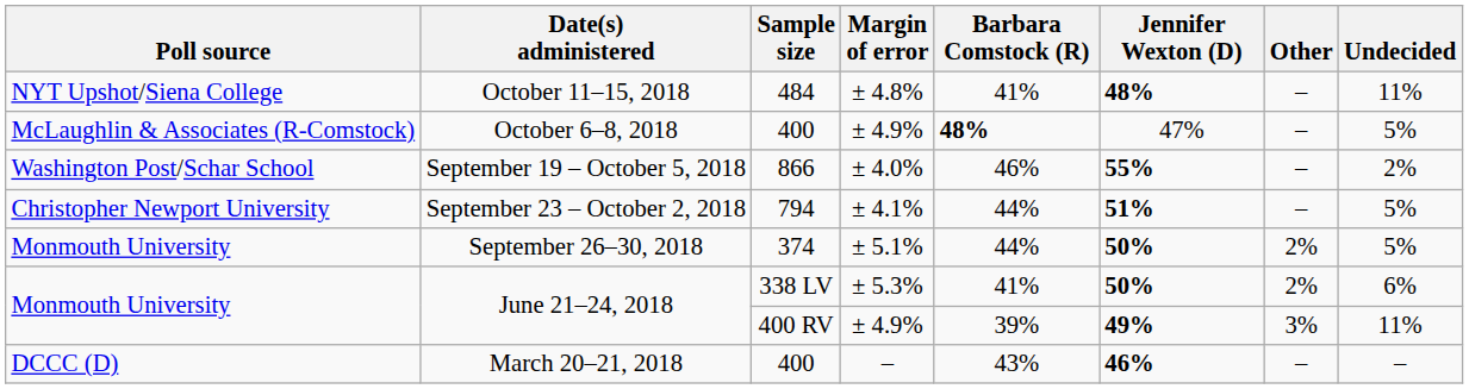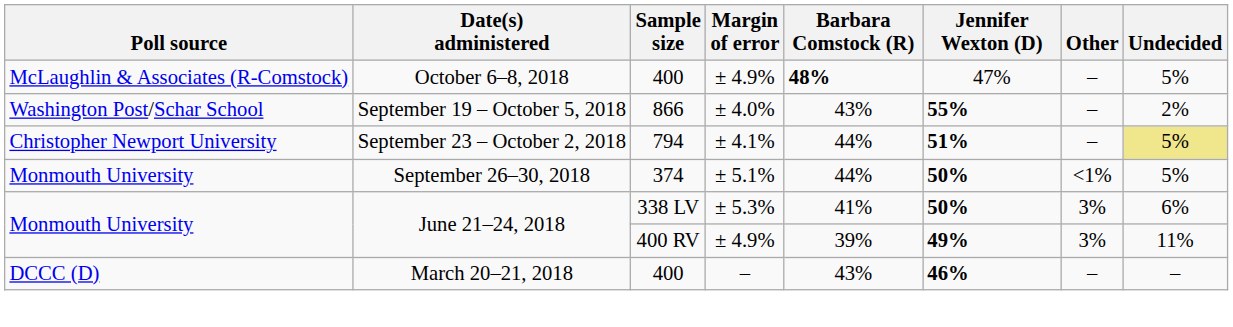 <table class="wikitable">
 <tr valign= bottom>
 <th>Poll source</th>
 <th>Date(s)<br>administered</th>
 <th>Sample<br>size</th>
 <th>Margin<br>of error</th>
 <th style="width:100px;">Barbara<br>Comstock (R)</th>
 <th style="width:100px;">Jennifer<br>Wexton (D)</th>
 <th>Other</th>
 <th>Undecided</th>
-</tr>
-<tr>
-<td><a href='#'>NYT Upshot</a>/<a href='#'>Siena College</a></td>
-<td align=center>October 11–15, 2018</td>
-<td align=center>484</td>
-<td align=center>± 4.8%</td>
-<td align=center>41%</td>
-<td><strong>48%</strong></td>
-<td align=center>–</td>
-<td align=center>11%</td>
 </tr>
 <tr>
 <td><a href='#'>McLaughlin & Associates (R-Comstock)</a></td>
 <td align=center>October 6–8, 2018</td>
 <td align=center>400</td>
 <td align=center>± 4.9%</td>
 <td><strong>48%</strong></td>
 <td align=center>47%</td>
 <td align=center>–</td>
 <td align=center>5%</td>
 </tr>
 <tr>
 <td><a href='#'>Washington Post</a>/<a href='#'>Schar School</a></td>
 <td align=center>September 19 – October 5, 2018</td>
 <td align=center>866</td>
 <td align=center>± 4.0%</td>
-<td align=center>46%</td>
+<td align=center>43%</td>
 <td><strong>55%</strong></td>
 <td align=center>–</td>
 <td align=center>2%</td>
 </tr>
 <tr>
 <td><a href='#'>Christopher Newport University</a></td>
 <td align=center>September 23 – October 2, 2018</td>
 <td align=center>794</td>
 <td align=center>± 4.1%</td>
 <td align=center>44%</td>
 <td><strong>51%</strong></td>
 <td align=center>–</td>
-<td align=center>5%</td>
+<td align=center style="background: khaki;">5%</td>
 </tr>
 <tr>
 <td><a href='#'>Monmouth University</a></td>
 <td align=center>September 26–30, 2018</td>
 <td align=center>374</td>
 <td align=center>± 5.1%</td>
 <td align=center>44%</td>
 <td><strong>50%</strong></td>
-<td align="center">2%</td>
+<td align=center><1%</td>
 <td align=center>5%</td>
 </tr>
 <tr>
 <td rowspan="2"><a href='#'>Monmouth University</a></td>
 <td rowspan="2" align="center">June 21–24, 2018</td>
 <td align="center">338 LV</td>
 <td align="center">± 5.3%</td>
 <td align="center">41%</td>
 <td><strong>50%</strong></td>
-<td align="center">2%</td>
+<td align="center">3%</td>
 <td align="center">6%</td>
 </tr>
 <tr>
 <td align="center">400 RV</td>
 <td align="center">± 4.9%</td>
 <td align="center">39%</td>
 <td><strong>49%</strong></td>
 <td align="center">3%</td>
 <td align="center">11%</td>
 </tr>
 <tr>
 <td><a href='#'>DCCC (D)</a></td>
 <td align=center>March 20–21, 2018</td>
 <td align=center>400</td>
 <td align=center>–</td>
 <td align=center>43%</td>
 <td><strong>46%</strong></td>
 <td align=center>–</td>
 <td align=center>–</td>
 </tr>
 </table>
